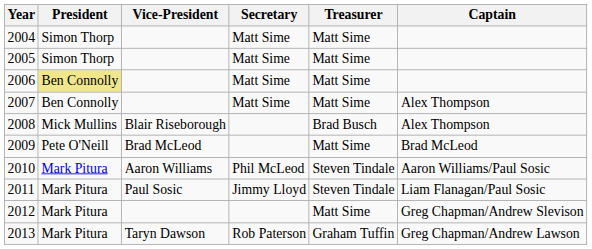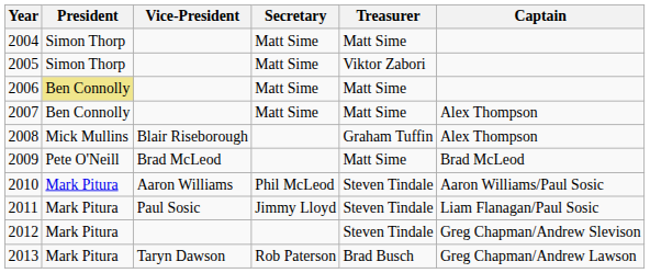 <table class="wikitable">
 <tr>
 <th>Year</th>
 <th>President</th>
 <th>Vice-President</th>
 <th>Secretary</th>
 <th>Treasurer</th>
 <th>Captain</th>
 </tr>
 <tr>
 <td>2004</td>
 <td>Simon Thorp</td>
 <td></td>
 <td>Matt Sime</td>
 <td>Matt Sime</td>
 <td></td>
 </tr>
 <tr>
 <td>2005</td>
 <td>Simon Thorp</td>
 <td></td>
 <td>Matt Sime</td>
-<td>Matt Sime</td>
+<td>Viktor Zabori</td>
 <td></td>
 </tr>
 <tr>
 <td>2006</td>
 <td style="background: khaki;">Ben Connolly</td>
 <td></td>
 <td>Matt Sime</td>
 <td>Matt Sime</td>
 <td></td>
 </tr>
 <tr>
 <td>2007</td>
 <td>Ben Connolly</td>
 <td></td>
 <td>Matt Sime</td>
 <td>Matt Sime</td>
 <td>Alex Thompson</td>
 </tr>
 <tr>
 <td>2008</td>
 <td>Mick Mullins</td>
 <td>Blair Riseborough</td>
 <td></td>
-<td>Brad Busch</td>
+<td>Graham Tuffin</td>
 <td>Alex Thompson</td>
 </tr>
 <tr>
 <td>2009</td>
 <td>Pete O'Neill</td>
 <td>Brad McLeod</td>
 <td></td>
 <td>Matt Sime</td>
 <td>Brad McLeod</td>
 </tr>
 <tr>
 <td>2010</td>
 <td><a href='#'>Mark Pitura</a></td>
 <td>Aaron Williams</td>
 <td>Phil McLeod</td>
 <td>Steven Tindale</td>
 <td>Aaron Williams/Paul Sosic</td>
 </tr>
 <tr>
 <td>2011</td>
 <td>Mark Pitura</td>
 <td>Paul Sosic</td>
 <td>Jimmy Lloyd</td>
 <td>Steven Tindale</td>
 <td>Liam Flanagan/Paul Sosic</td>
 </tr>
 <tr>
 <td>2012</td>
 <td>Mark Pitura</td>
 <td></td>
 <td></td>
-<td>Matt Sime</td>
+<td>Steven Tindale</td>
 <td>Greg Chapman/Andrew Slevison</td>
 </tr>
 <tr>
 <td>2013</td>
 <td>Mark Pitura</td>
 <td>Taryn Dawson</td>
 <td>Rob Paterson</td>
-<td>Graham Tuffin</td>
+<td>Brad Busch</td>
 <td>Greg Chapman/Andrew Lawson</td>
 </tr>
 </table>
